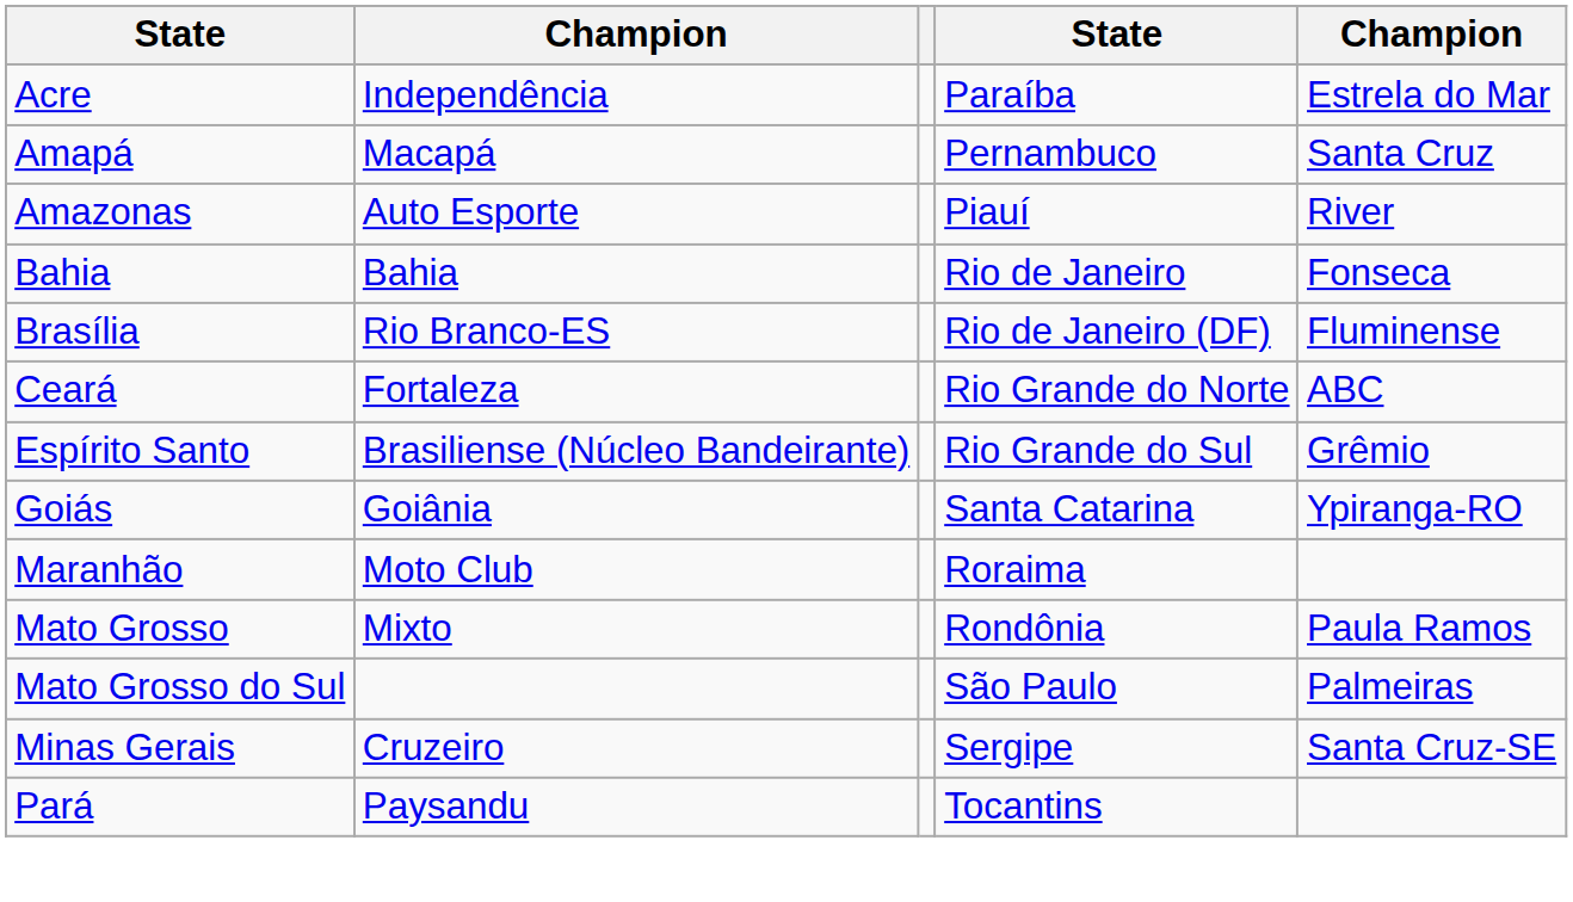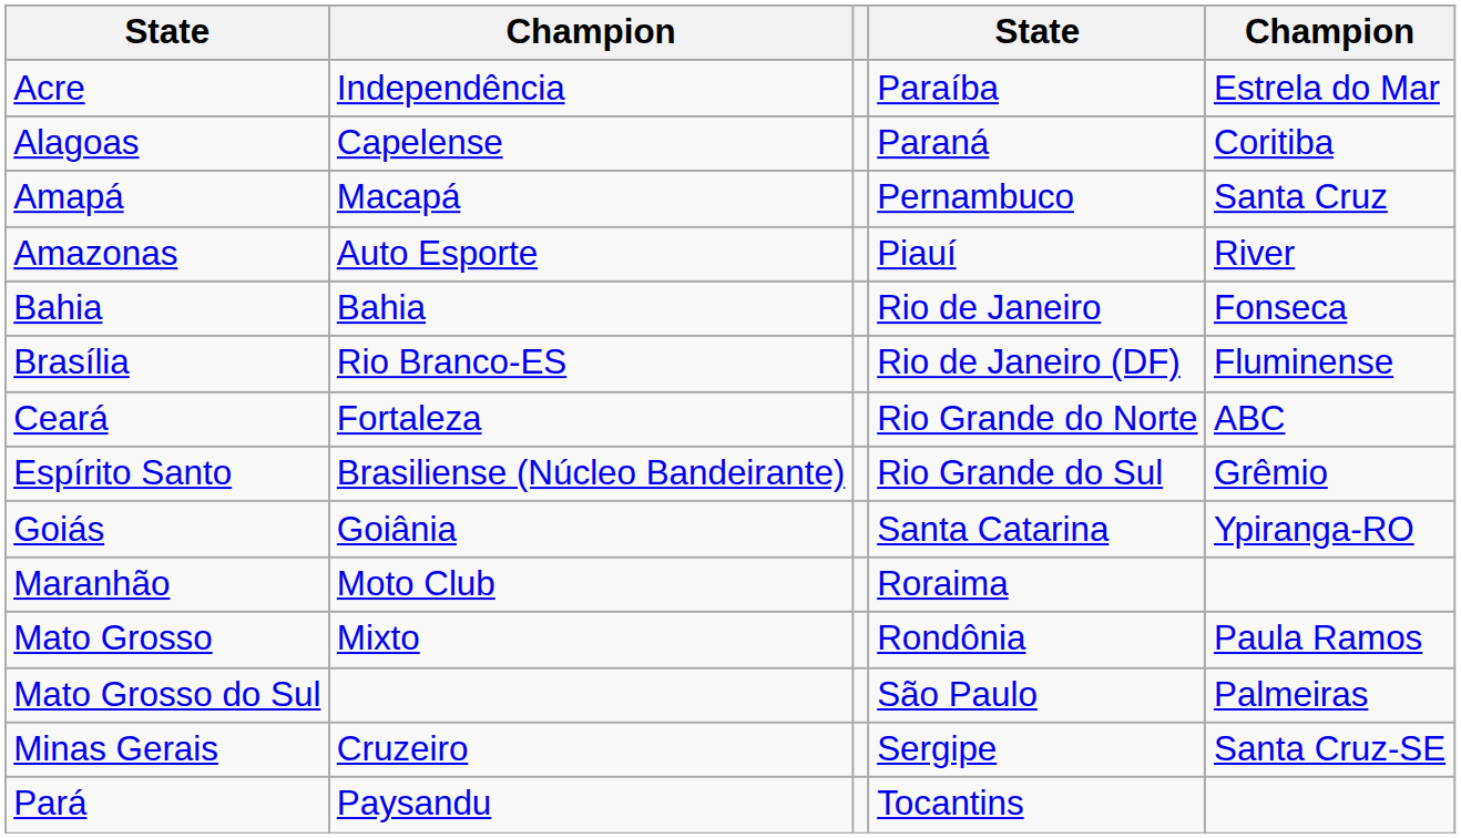 <table class="wikitable">
 <tr>
 <th>State</th>
 <th>Champion</th>
 <th></th>
 <th>State</th>
 <th>Champion</th>
 </tr>
 <tr>
 <td><a href='#'>Acre</a></td>
 <td><a href='#'>Independência</a></td>
 <td></td>
 <td><a href='#'>Paraíba</a></td>
 <td><a href='#'>Estrela do Mar</a></td>
+</tr>
+<tr>
+<td><a href='#'>Alagoas</a></td>
+<td><a href='#'>Capelense</a></td>
+<td></td>
+<td><a href='#'>Paraná</a></td>
+<td><a href='#'>Coritiba</a></td>
 </tr>
 <tr>
 <td><a href='#'>Amapá</a></td>
 <td><a href='#'>Macapá</a></td>
 <td></td>
 <td><a href='#'>Pernambuco</a></td>
 <td><a href='#'>Santa Cruz</a></td>
 </tr>
 <tr>
 <td><a href='#'>Amazonas</a></td>
 <td><a href='#'>Auto Esporte</a></td>
 <td></td>
 <td><a href='#'>Piauí</a></td>
 <td><a href='#'>River</a></td>
 </tr>
 <tr>
 <td><a href='#'>Bahia</a></td>
 <td><a href='#'>Bahia</a></td>
 <td></td>
 <td><a href='#'>Rio de Janeiro</a></td>
 <td><a href='#'>Fonseca</a></td>
 </tr>
 <tr>
 <td><a href='#'>Brasília</a></td>
 <td><a href='#'>Rio Branco-ES</a></td>
 <td></td>
 <td><a href='#'>Rio de Janeiro (DF)</a></td>
 <td><a href='#'>Fluminense</a></td>
 </tr>
 <tr>
 <td><a href='#'>Ceará</a></td>
 <td><a href='#'>Fortaleza</a></td>
 <td></td>
 <td><a href='#'>Rio Grande do Norte</a></td>
 <td><a href='#'>ABC</a></td>
 </tr>
 <tr>
 <td><a href='#'>Espírito Santo</a></td>
 <td><a href='#'>Brasiliense (Núcleo Bandeirante)</a></td>
 <td></td>
 <td><a href='#'>Rio Grande do Sul</a></td>
 <td><a href='#'>Grêmio</a></td>
 </tr>
 <tr>
 <td><a href='#'>Goiás</a></td>
 <td><a href='#'>Goiânia</a></td>
 <td></td>
 <td><a href='#'>Santa Catarina</a></td>
 <td><a href='#'>Ypiranga-RO</a></td>
 </tr>
 <tr>
 <td><a href='#'>Maranhão</a></td>
 <td><a href='#'>Moto Club</a></td>
 <td></td>
 <td><a href='#'>Roraima</a></td>
 <td></td>
 </tr>
 <tr>
 <td><a href='#'>Mato Grosso</a></td>
 <td><a href='#'>Mixto</a></td>
 <td></td>
 <td><a href='#'>Rondônia</a></td>
 <td><a href='#'>Paula Ramos</a></td>
 </tr>
 <tr>
 <td><a href='#'>Mato Grosso do Sul</a></td>
 <td></td>
 <td></td>
 <td><a href='#'>São Paulo</a></td>
 <td><a href='#'>Palmeiras</a></td>
 </tr>
 <tr>
 <td><a href='#'>Minas Gerais</a></td>
 <td><a href='#'>Cruzeiro</a></td>
 <td></td>
 <td><a href='#'>Sergipe</a></td>
 <td><a href='#'>Santa Cruz-SE</a></td>
 </tr>
 <tr>
 <td><a href='#'>Pará</a></td>
 <td><a href='#'>Paysandu</a></td>
 <td></td>
 <td><a href='#'>Tocantins</a></td>
 <td></td>
 </tr>
 </table>
